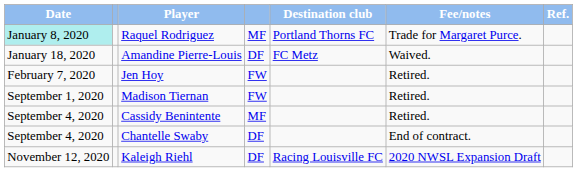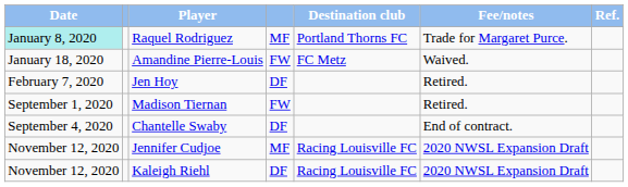 <table class="wikitable sortable">
 <tr>
 <th style="background:#90bbee; color:white;"><strong>Date</strong></th>
 <th style="background:#90bbee; color:white;"><strong></strong></th>
 <th style="background:#90bbee; color:white;"><strong>Player</strong></th>
 <th style="background:#90bbee; color:white;"><strong></strong></th>
 <th style="background:#90bbee; color:white;"><strong>Destination club</strong></th>
 <th style="background:#90bbee; color:white;"><strong>Fee/notes</strong></th>
 <th style="background:#90bbee; color:white;"><strong>Ref.</strong></th>
 </tr>
 <tr>
 <td style="background: paleturquoise;">January 8, 2020</td>
 <td></td>
 <td><a href='#'>Raquel Rodriguez</a></td>
 <td><a href='#'>MF</a></td>
 <td><a href='#'>Portland Thorns FC</a></td>
 <td>Trade for <a href='#'>Margaret Purce</a>.</td>
 <td></td>
 </tr>
 <tr>
 <td>January 18, 2020</td>
 <td></td>
 <td><a href='#'>Amandine Pierre-Louis</a></td>
-<td><a href='#'>DF</a></td>
+<td><a href='#'>FW</a></td>
 <td> <a href='#'>FC Metz</a></td>
 <td>Waived.</td>
 <td></td>
 </tr>
 <tr>
 <td>February 7, 2020</td>
 <td></td>
 <td><a href='#'>Jen Hoy</a></td>
-<td><a href='#'>FW</a></td>
+<td><a href='#'>DF</a></td>
 <td></td>
 <td>Retired.</td>
 <td></td>
 </tr>
 <tr>
 <td>September 1, 2020</td>
 <td></td>
 <td><a href='#'>Madison Tiernan</a></td>
 <td><a href='#'>FW</a></td>
 <td></td>
 <td>Retired.</td>
 <td></td>
 </tr>
 <tr>
 <td>September 4, 2020</td>
 <td></td>
-<td><a href='#'>Cassidy Benintente</a></td>
-<td><a href='#'>MF</a></td>
-<td></td>
-<td>Retired.</td>
-<td></td>
-</tr>
-<tr>
-<td>September 4, 2020</td>
-<td></td>
 <td><a href='#'>Chantelle Swaby</a></td>
 <td><a href='#'>DF</a></td>
 <td></td>
 <td>End of contract.</td>
+<td></td>
+</tr>
+<tr>
+<td>November 12, 2020</td>
+<td></td>
+<td><a href='#'>Jennifer Cudjoe</a></td>
+<td><a href='#'>MF</a></td>
+<td><a href='#'>Racing Louisville FC</a></td>
+<td><a href='#'>2020 NWSL Expansion Draft</a></td>
 <td></td>
 </tr>
 <tr>
 <td>November 12, 2020</td>
 <td></td>
 <td><a href='#'>Kaleigh Riehl</a></td>
 <td><a href='#'>DF</a></td>
 <td><a href='#'>Racing Louisville FC</a></td>
 <td><a href='#'>2020 NWSL Expansion Draft</a></td>
 <td></td>
 </tr>
 </table>
